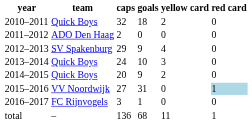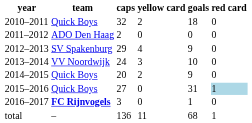 <table class="senior statistics">
 <tr>
 <th>year</th>
 <th>team</th>
 <th>caps</th>
+<th>yellow card</th>
 <th>goals</th>
-<th>yellow card</th>
 <th>red card</th>
 </tr>
 <tr>
 <td>2010–2011</td>
 <td><a href='#'>Quick Boys</a></td>
 <td>32</td>
+<td>2</td>
 <td>18</td>
-<td>2</td>
 <td>0</td>
 </tr>
 <tr>
 <td>2011–2012</td>
 <td><a href='#'>ADO Den Haag</a></td>
 <td>2</td>
 <td>0</td>
 <td>0</td>
 <td>0</td>
 </tr>
 <tr>
 <td>2012–2013</td>
 <td><a href='#'>SV Spakenburg</a></td>
 <td>29</td>
+<td>4</td>
 <td>9</td>
-<td>4</td>
 <td>0</td>
 </tr>
 <tr>
 <td>2013–2014</td>
-<td><a href='#'>Quick Boys</a></td>
+<td><a href='#'>VV Noordwijk</a></td>
 <td>24</td>
+<td>3</td>
 <td>10</td>
-<td>3</td>
 <td>0</td>
 </tr>
 <tr>
 <td>2014–2015</td>
 <td><a href='#'>Quick Boys</a></td>
 <td>20</td>
+<td>2</td>
 <td>9</td>
-<td>2</td>
 <td>0</td>
 </tr>
 <tr>
 <td>2015–2016</td>
-<td><a href='#'>VV Noordwijk</a></td>
+<td><a href='#'>Quick Boys</a></td>
 <td>27</td>
+<td>0</td>
 <td>31</td>
-<td>0</td>
 <td style="background: lightblue;">1</td>
 </tr>
 <tr>
 <td>2016–2017</td>
-<td><a href='#'>FC Rijnvogels</a></td>
+<td><strong><a href='#'>FC Rijnvogels</a></strong></td>
 <td>3</td>
+<td>0</td>
 <td>1</td>
-<td>0</td>
 <td>0</td>
 </tr>
 <tr>
 <td>total</td>
 <td>–</td>
 <td>136</td>
+<td>11</td>
 <td>68</td>
-<td>11</td>
 <td>1</td>
 </tr>
 </table>
